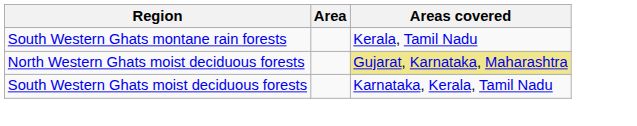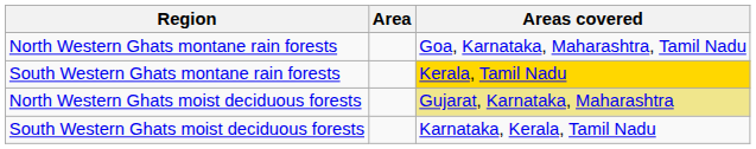 <table class="wikitable sortable">
 <tr>
 <th>Region</th>
 <th>Area</th>
 <th>Areas covered</th>
 </tr>
 <tr>
+<td><a href='#'>North Western Ghats montane rain forests</a></td>
+<td></td>
+<td><a href='#'>Goa</a>, <a href='#'>Karnataka</a>, <a href='#'>Maharashtra</a>, <a href='#'>Tamil Nadu</a></td>
+</tr>
+<tr>
 <td><a href='#'>South Western Ghats montane rain forests</a></td>
 <td></td>
-<td><a href='#'>Kerala</a>, <a href='#'>Tamil Nadu</a></td>
+<td style="background: gold;"><a href='#'>Kerala</a>, <a href='#'>Tamil Nadu</a></td>
 </tr>
 <tr>
 <td><a href='#'>North Western Ghats moist deciduous forests</a></td>
 <td></td>
 <td style="background: khaki;"><a href='#'>Gujarat</a>, <a href='#'>Karnataka</a>, <a href='#'>Maharashtra</a></td>
 </tr>
 <tr>
 <td><a href='#'>South Western Ghats moist deciduous forests</a></td>
 <td></td>
 <td><a href='#'>Karnataka</a>, <a href='#'>Kerala</a>, <a href='#'>Tamil Nadu</a></td>
 </tr>
 </table>
